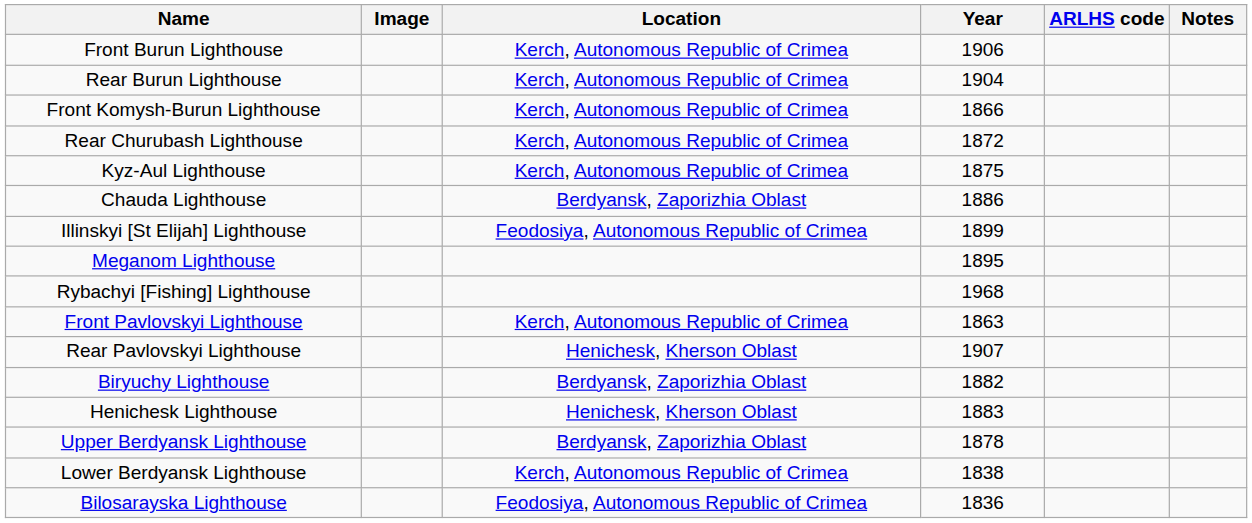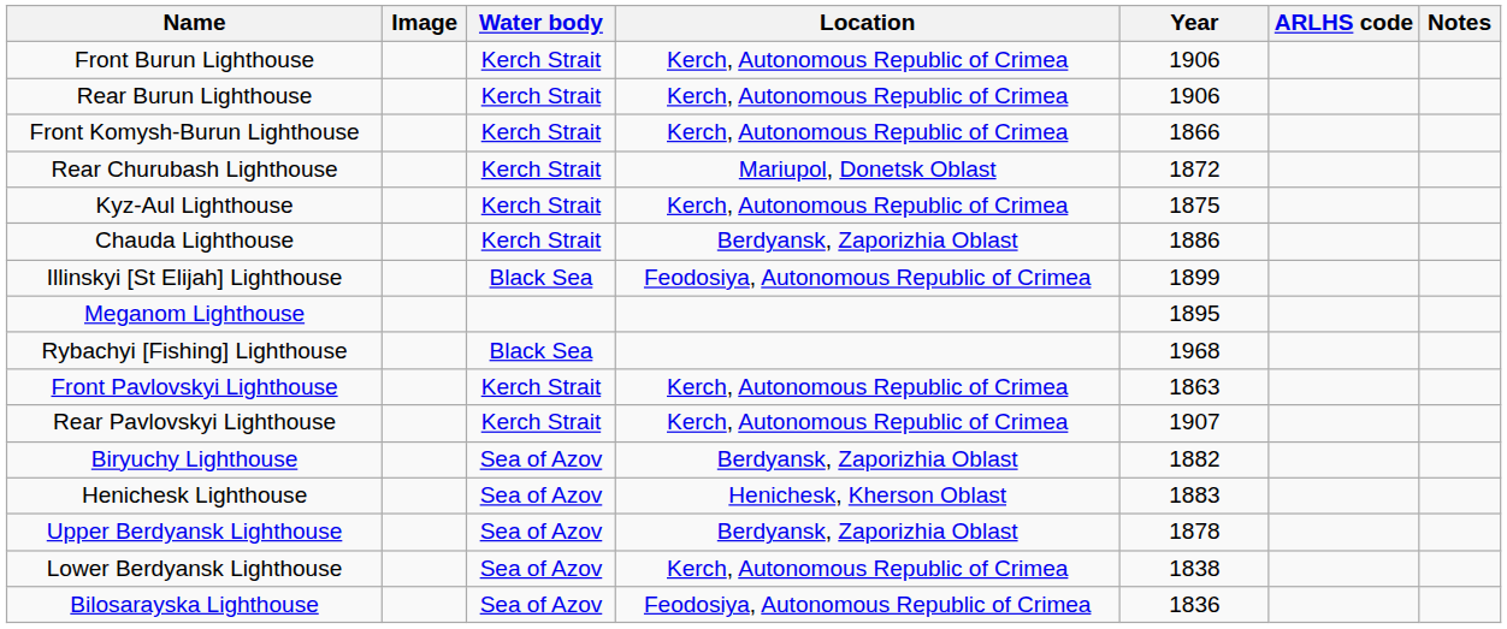 <table class="wikitable sortable" style="margin:auto;text-align:center">
 <tr>
 <th>Name</th>
 <th class="unsortable">Image</th>
+<th><a href='#'>Water body</a></th>
 <th>Location</th>
 <th width=10%>Year</th>
 <th width=10%><a href='#'>ARLHS</a> code</th>
 <th>Notes</th>
 </tr>
 <tr>
 <td>Front Burun Lighthouse</td>
 <td></td>
+<td><a href='#'>Kerch Strait</a></td>
 <td><a href='#'>Kerch</a>, <a href='#'>Autonomous Republic of Crimea</a></td>
 <td>1906</td>
 <td></td>
 <td></td>
 </tr>
 <tr>
 <td>Rear Burun Lighthouse</td>
 <td></td>
+<td><a href='#'>Kerch Strait</a></td>
 <td><a href='#'>Kerch</a>, <a href='#'>Autonomous Republic of Crimea</a></td>
-<td>1904</td>
+<td>1906</td>
 <td></td>
 <td></td>
 </tr>
 <tr>
 <td>Front Komysh-Burun Lighthouse</td>
 <td></td>
+<td><a href='#'>Kerch Strait</a></td>
 <td><a href='#'>Kerch</a>, <a href='#'>Autonomous Republic of Crimea</a></td>
 <td>1866</td>
 <td></td>
 <td></td>
 </tr>
 <tr>
 <td>Rear Churubash Lighthouse</td>
 <td></td>
-<td><a href='#'>Kerch</a>, <a href='#'>Autonomous Republic of Crimea</a></td>
+<td><a href='#'>Kerch Strait</a></td>
+<td><a href='#'>Mariupol</a>, <a href='#'>Donetsk Oblast</a></td>
 <td>1872</td>
 <td></td>
 <td></td>
 </tr>
 <tr>
 <td>Kyz-Aul Lighthouse</td>
 <td></td>
+<td><a href='#'>Kerch Strait</a></td>
 <td><a href='#'>Kerch</a>, <a href='#'>Autonomous Republic of Crimea</a></td>
 <td>1875</td>
 <td></td>
 <td></td>
 </tr>
 <tr>
 <td>Chauda Lighthouse</td>
 <td></td>
+<td><a href='#'>Kerch Strait</a></td>
 <td><a href='#'>Berdyansk</a>, <a href='#'>Zaporizhia Oblast</a></td>
 <td>1886</td>
 <td></td>
 <td></td>
 </tr>
 <tr>
 <td>Illinskyi [St Elijah] Lighthouse</td>
 <td></td>
+<td><a href='#'>Black Sea</a></td>
 <td><a href='#'>Feodosiya</a>, <a href='#'>Autonomous Republic of Crimea</a></td>
 <td>1899</td>
 <td></td>
 <td></td>
 </tr>
 <tr>
 <td><a href='#'>Meganom Lighthouse</a></td>
 <td></td>
 <td></td>
+<td></td>
 <td>1895</td>
 <td></td>
 <td></td>
 </tr>
 <tr>
 <td>Rybachyi [Fishing] Lighthouse</td>
 <td></td>
+<td><a href='#'>Black Sea</a></td>
 <td></td>
 <td>1968</td>
 <td></td>
 <td></td>
 </tr>
 <tr>
 <td><a href='#'>Front Pavlovskyi Lighthouse</a></td>
 <td></td>
+<td><a href='#'>Kerch Strait</a></td>
 <td><a href='#'>Kerch</a>, <a href='#'>Autonomous Republic of Crimea</a></td>
 <td>1863</td>
 <td></td>
 <td></td>
 </tr>
 <tr>
 <td>Rear Pavlovskyi Lighthouse</td>
 <td></td>
-<td><a href='#'>Henichesk</a>, <a href='#'>Kherson Oblast</a></td>
+<td><a href='#'>Kerch Strait</a></td>
+<td><a href='#'>Kerch</a>, <a href='#'>Autonomous Republic of Crimea</a></td>
 <td>1907</td>
 <td></td>
 <td></td>
 </tr>
 <tr>
 <td><a href='#'>Biryuchy Lighthouse</a></td>
 <td></td>
+<td><a href='#'>Sea of Azov</a></td>
 <td><a href='#'>Berdyansk</a>, <a href='#'>Zaporizhia Oblast</a></td>
 <td>1882</td>
 <td></td>
 <td></td>
 </tr>
 <tr>
 <td>Henichesk Lighthouse</td>
 <td></td>
+<td><a href='#'>Sea of Azov</a></td>
 <td><a href='#'>Henichesk</a>, <a href='#'>Kherson Oblast</a></td>
 <td>1883</td>
 <td></td>
 <td></td>
 </tr>
 <tr>
 <td><a href='#'>Upper Berdyansk Lighthouse</a></td>
 <td></td>
+<td><a href='#'>Sea of Azov</a></td>
 <td><a href='#'>Berdyansk</a>, <a href='#'>Zaporizhia Oblast</a></td>
 <td>1878</td>
 <td></td>
 <td></td>
 </tr>
 <tr>
 <td>Lower Berdyansk Lighthouse</td>
 <td></td>
+<td><a href='#'>Sea of Azov</a></td>
 <td><a href='#'>Kerch</a>, <a href='#'>Autonomous Republic of Crimea</a></td>
 <td>1838</td>
 <td></td>
 <td></td>
 </tr>
 <tr>
 <td><a href='#'>Bilosarayska Lighthouse</a></td>
 <td></td>
+<td><a href='#'>Sea of Azov</a></td>
 <td><a href='#'>Feodosiya</a>, <a href='#'>Autonomous Republic of Crimea</a></td>
 <td>1836</td>
 <td></td>
 <td></td>
 </tr>
 </table>
